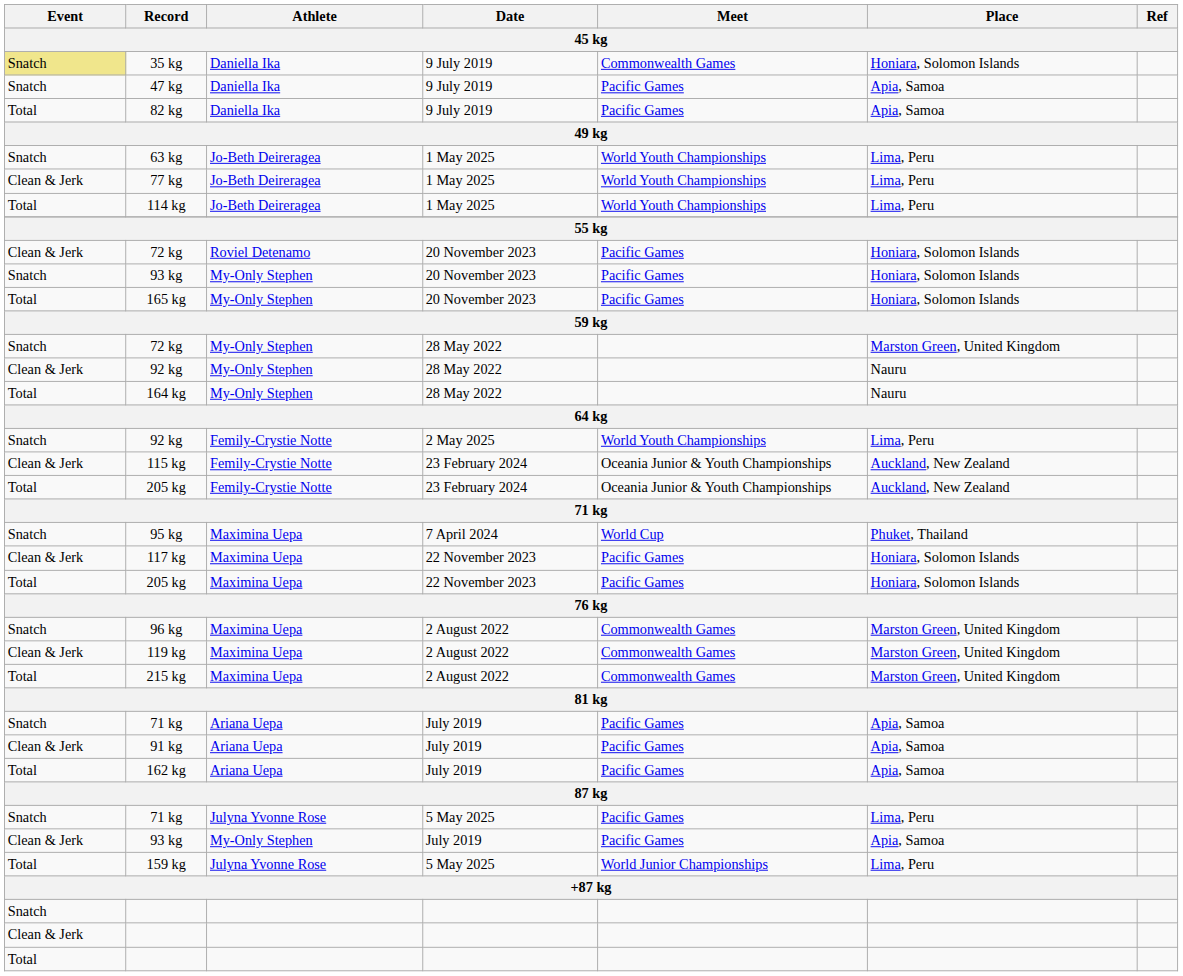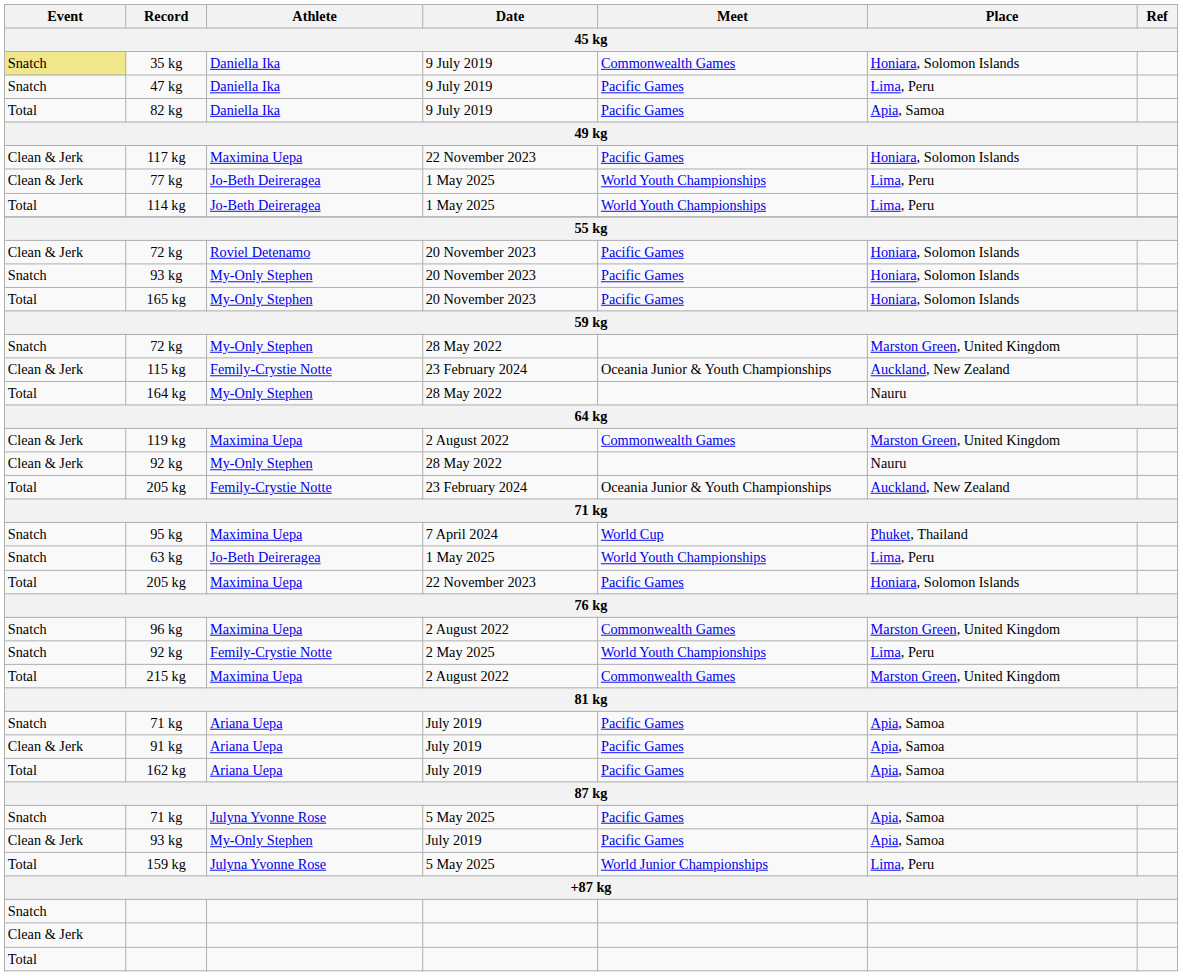 <table class="wikitable" style="font-size:95%;">
 <tr>
 <th width=9%>Event</th>
 <th width=6%>Record</th>
 <th width=16%>Athlete</th>
 <th width=13%>Date</th>
 <th width=20%>Meet</th>
 <th width=20%>Place</th>
 <th width=3%>Ref</th>
 </tr>
 <tr bgcolor="#DDDDDD">
 <th colspan="7">45 kg</th>
 </tr>
 <tr>
 <td style="background: khaki;">Snatch</td>
 <td align="center">35 kg</td>
 <td><a href='#'>Daniella Ika</a></td>
 <td>9 July 2019</td>
 <td><a href='#'>Commonwealth Games</a></td>
 <td><a href='#'>Honiara</a>, Solomon Islands</td>
 <td></td>
 </tr>
 <tr>
 <td>Snatch</td>
 <td align="center">47 kg</td>
 <td><a href='#'>Daniella Ika</a></td>
 <td>9 July 2019</td>
 <td><a href='#'>Pacific Games</a></td>
-<td><a href='#'>Apia</a>, Samoa</td>
+<td><a href='#'>Lima</a>, Peru</td>
 <td></td>
 </tr>
 <tr>
 <td>Total</td>
 <td align="center">82 kg</td>
 <td><a href='#'>Daniella Ika</a></td>
 <td>9 July 2019</td>
 <td><a href='#'>Pacific Games</a></td>
 <td><a href='#'>Apia</a>, Samoa</td>
 <td></td>
 </tr>
 <tr bgcolor="#DDDDDD">
 <th colspan="7">49 kg</th>
 </tr>
 <tr>
-<td>Snatch</td>
-<td align="center">63 kg</td>
-<td><a href='#'>Jo-Beth Deireragea</a></td>
-<td>1 May 2025</td>
-<td><a href='#'>World Youth Championships</a></td>
-<td><a href='#'>Lima</a>, Peru</td>
+<td>Clean & Jerk</td>
+<td align="center">117 kg</td>
+<td><a href='#'>Maximina Uepa</a></td>
+<td>22 November 2023</td>
+<td><a href='#'>Pacific Games</a></td>
+<td><a href='#'>Honiara</a>, Solomon Islands</td>
 <td></td>
 </tr>
 <tr>
 <td>Clean & Jerk</td>
 <td align="center">77 kg</td>
 <td><a href='#'>Jo-Beth Deireragea</a></td>
 <td>1 May 2025</td>
 <td><a href='#'>World Youth Championships</a></td>
 <td><a href='#'>Lima</a>, Peru</td>
 <td></td>
 </tr>
 <tr>
 <td>Total</td>
 <td align="center">114 kg</td>
 <td><a href='#'>Jo-Beth Deireragea</a></td>
 <td>1 May 2025</td>
 <td><a href='#'>World Youth Championships</a></td>
 <td><a href='#'>Lima</a>, Peru</td>
 <td></td>
 </tr>
 <tr>
 </tr>
 <tr bgcolor="#DDDDDD">
 <th colspan="7">55 kg</th>
 </tr>
 <tr>
 <td>Clean & Jerk</td>
 <td align="center">72 kg</td>
 <td><a href='#'>Roviel Detenamo</a></td>
 <td>20 November 2023</td>
 <td><a href='#'>Pacific Games</a></td>
 <td><a href='#'>Honiara</a>, Solomon Islands</td>
 <td></td>
 </tr>
 <tr>
 <td>Snatch</td>
 <td align="center">93 kg</td>
 <td><a href='#'>My-Only Stephen</a></td>
 <td>20 November 2023</td>
 <td><a href='#'>Pacific Games</a></td>
 <td><a href='#'>Honiara</a>, Solomon Islands</td>
 <td></td>
 </tr>
 <tr>
 <td>Total</td>
 <td align="center">165 kg</td>
 <td><a href='#'>My-Only Stephen</a></td>
 <td>20 November 2023</td>
 <td><a href='#'>Pacific Games</a></td>
 <td><a href='#'>Honiara</a>, Solomon Islands</td>
 <td></td>
 </tr>
 <tr bgcolor="#DDDDDD">
 <th colspan="7">59 kg</th>
 </tr>
 <tr>
 <td>Snatch</td>
 <td align="center">72 kg</td>
 <td><a href='#'>My-Only Stephen</a></td>
 <td>28 May 2022</td>
 <td></td>
 <td><a href='#'>Marston Green</a>, United Kingdom</td>
 <td></td>
 </tr>
 <tr>
 <td>Clean & Jerk</td>
-<td align="center">92 kg</td>
-<td><a href='#'>My-Only Stephen</a></td>
-<td>28 May 2022</td>
-<td></td>
-<td>Nauru</td>
+<td align="center">115 kg</td>
+<td><a href='#'>Femily-Crystie Notte</a></td>
+<td>23 February 2024</td>
+<td>Oceania Junior & Youth Championships</td>
+<td><a href='#'>Auckland</a>, New Zealand</td>
 <td></td>
 </tr>
 <tr>
 <td>Total</td>
 <td align="center">164 kg</td>
 <td><a href='#'>My-Only Stephen</a></td>
 <td>28 May 2022</td>
 <td></td>
 <td>Nauru</td>
 <td></td>
 </tr>
 <tr bgcolor="#DDDDDD">
 <th colspan="7">64 kg</th>
 </tr>
 <tr>
-<td>Snatch</td>
-<td align="center">92 kg</td>
-<td><a href='#'>Femily-Crystie Notte</a></td>
-<td>2 May 2025</td>
-<td><a href='#'>World Youth Championships</a></td>
-<td><a href='#'>Lima</a>, Peru</td>
+<td>Clean & Jerk</td>
+<td align="center">119 kg</td>
+<td><a href='#'>Maximina Uepa</a></td>
+<td>2 August 2022</td>
+<td><a href='#'>Commonwealth Games</a></td>
+<td><a href='#'>Marston Green</a>, United Kingdom</td>
 <td></td>
 </tr>
 <tr>
 <td>Clean & Jerk</td>
-<td align="center">115 kg</td>
-<td><a href='#'>Femily-Crystie Notte</a></td>
-<td>23 February 2024</td>
-<td>Oceania Junior & Youth Championships</td>
-<td><a href='#'>Auckland</a>, New Zealand</td>
+<td align="center">92 kg</td>
+<td><a href='#'>My-Only Stephen</a></td>
+<td>28 May 2022</td>
+<td></td>
+<td>Nauru</td>
 <td></td>
 </tr>
 <tr>
 <td>Total</td>
 <td align="center">205 kg</td>
 <td><a href='#'>Femily-Crystie Notte</a></td>
 <td>23 February 2024</td>
 <td>Oceania Junior & Youth Championships</td>
 <td><a href='#'>Auckland</a>, New Zealand</td>
 <td></td>
 </tr>
 <tr bgcolor="#DDDDDD">
 <th colspan="7">71 kg</th>
 </tr>
 <tr>
 <td>Snatch</td>
 <td align="center">95 kg</td>
 <td><a href='#'>Maximina Uepa</a></td>
 <td>7 April 2024</td>
 <td><a href='#'>World Cup</a></td>
 <td><a href='#'>Phuket</a>, Thailand</td>
 <td></td>
 </tr>
 <tr>
-<td>Clean & Jerk</td>
-<td align="center">117 kg</td>
-<td><a href='#'>Maximina Uepa</a></td>
-<td>22 November 2023</td>
-<td><a href='#'>Pacific Games</a></td>
-<td><a href='#'>Honiara</a>, Solomon Islands</td>
+<td>Snatch</td>
+<td align="center">63 kg</td>
+<td><a href='#'>Jo-Beth Deireragea</a></td>
+<td>1 May 2025</td>
+<td><a href='#'>World Youth Championships</a></td>
+<td><a href='#'>Lima</a>, Peru</td>
 <td></td>
 </tr>
 <tr>
 <td>Total</td>
 <td align="center">205 kg</td>
 <td><a href='#'>Maximina Uepa</a></td>
 <td>22 November 2023</td>
 <td><a href='#'>Pacific Games</a></td>
 <td><a href='#'>Honiara</a>, Solomon Islands</td>
 <td></td>
 </tr>
 <tr bgcolor="#DDDDDD">
 <th colspan="7">76 kg</th>
 </tr>
 <tr>
 <td>Snatch</td>
 <td align="center">96 kg</td>
 <td><a href='#'>Maximina Uepa</a></td>
 <td>2 August 2022</td>
 <td><a href='#'>Commonwealth Games</a></td>
 <td><a href='#'>Marston Green</a>, United Kingdom</td>
 <td></td>
 </tr>
 <tr>
-<td>Clean & Jerk</td>
-<td align="center">119 kg</td>
-<td><a href='#'>Maximina Uepa</a></td>
-<td>2 August 2022</td>
-<td><a href='#'>Commonwealth Games</a></td>
-<td><a href='#'>Marston Green</a>, United Kingdom</td>
+<td>Snatch</td>
+<td align="center">92 kg</td>
+<td><a href='#'>Femily-Crystie Notte</a></td>
+<td>2 May 2025</td>
+<td><a href='#'>World Youth Championships</a></td>
+<td><a href='#'>Lima</a>, Peru</td>
 <td></td>
 </tr>
 <tr>
 <td>Total</td>
 <td align="center">215 kg</td>
 <td><a href='#'>Maximina Uepa</a></td>
 <td>2 August 2022</td>
 <td><a href='#'>Commonwealth Games</a></td>
 <td><a href='#'>Marston Green</a>, United Kingdom</td>
 <td></td>
 </tr>
 <tr bgcolor="#DDDDDD">
 <th colspan="7">81 kg</th>
 </tr>
 <tr>
 <td>Snatch</td>
 <td align="center">71 kg</td>
 <td><a href='#'>Ariana Uepa</a></td>
 <td>July 2019</td>
 <td><a href='#'>Pacific Games</a></td>
 <td><a href='#'>Apia</a>, Samoa</td>
 <td></td>
 </tr>
 <tr>
 <td>Clean & Jerk</td>
 <td align="center">91 kg</td>
 <td><a href='#'>Ariana Uepa</a></td>
 <td>July 2019</td>
 <td><a href='#'>Pacific Games</a></td>
 <td><a href='#'>Apia</a>, Samoa</td>
 <td></td>
 </tr>
 <tr>
 <td>Total</td>
 <td align="center">162 kg</td>
 <td><a href='#'>Ariana Uepa</a></td>
 <td>July 2019</td>
 <td><a href='#'>Pacific Games</a></td>
 <td><a href='#'>Apia</a>, Samoa</td>
 <td></td>
 </tr>
 <tr bgcolor="#DDDDDD">
 <th colspan="7">87 kg</th>
 </tr>
 <tr>
 <td>Snatch</td>
 <td align="center">71 kg</td>
 <td><a href='#'>Julyna Yvonne Rose</a></td>
 <td>5 May 2025</td>
 <td><a href='#'>Pacific Games</a></td>
-<td><a href='#'>Lima</a>, Peru</td>
+<td><a href='#'>Apia</a>, Samoa</td>
 <td></td>
 </tr>
 <tr>
 <td>Clean & Jerk</td>
 <td align="center">93 kg</td>
 <td><a href='#'>My-Only Stephen</a></td>
 <td>July 2019</td>
 <td><a href='#'>Pacific Games</a></td>
 <td><a href='#'>Apia</a>, Samoa</td>
 <td></td>
 </tr>
 <tr>
 <td>Total</td>
 <td align="center">159 kg</td>
 <td><a href='#'>Julyna Yvonne Rose</a></td>
 <td>5 May 2025</td>
 <td><a href='#'>World Junior Championships</a></td>
 <td><a href='#'>Lima</a>, Peru</td>
 <td></td>
 </tr>
 <tr bgcolor="#DDDDDD">
 <th colspan="7">+87 kg</th>
 </tr>
 <tr>
 <td>Snatch</td>
 <td align="center"></td>
 <td></td>
 <td></td>
 <td></td>
 <td></td>
 <td></td>
 </tr>
 <tr>
 <td>Clean & Jerk</td>
 <td align="center"></td>
 <td></td>
 <td></td>
 <td></td>
 <td></td>
 <td></td>
 </tr>
 <tr>
 <td>Total</td>
 <td align="center"></td>
 <td></td>
 <td></td>
 <td></td>
 <td></td>
 <td></td>
 </tr>
 </table>
